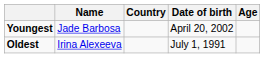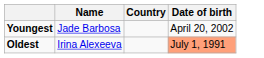 <table class="wikitable">
 <tr>
 <th></th>
 <th><strong>Name</strong></th>
 <th><strong>Country</strong></th>
 <th><strong>Date of birth</strong></th>
-<th><strong>Age</strong></th>
 </tr>
 <tr>
 <td><strong>Youngest</strong></td>
 <td><a href='#'>Jade Barbosa</a></td>
 <td></td>
 <td>April 20, 2002</td>
-<td></td>
 </tr>
 <tr>
 <td><strong>Oldest</strong></td>
 <td><a href='#'>Irina Alexeeva</a></td>
 <td></td>
-<td>July 1, 1991</td>
-<td></td>
+<td style="background: lightsalmon;">July 1, 1991</td>
 </tr>
 </table>
